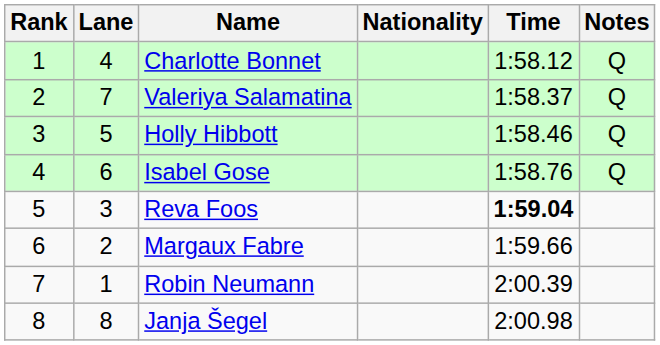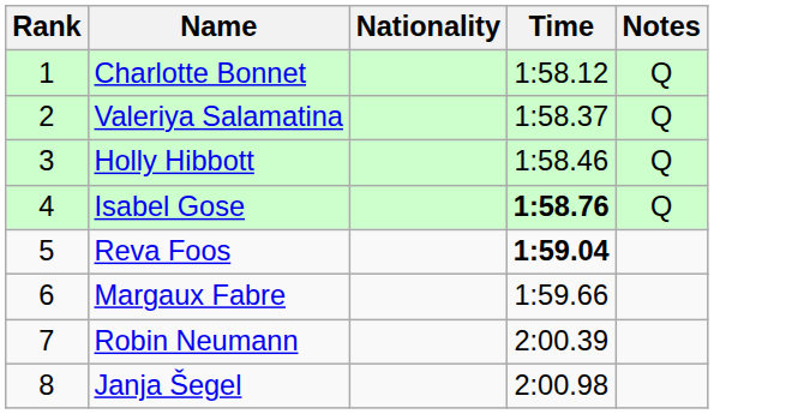 <table class="wikitable sortable" style="text-align:center">
 <tr>
 <th>Rank</th>
-<th>Lane</th>
 <th>Name</th>
 <th>Nationality</th>
 <th>Time</th>
 <th>Notes</th>
 </tr>
 <tr bgcolor=ccffcc>
 <td>1</td>
-<td>4</td>
 <td align=left><a href='#'>Charlotte Bonnet</a></td>
 <td align=left></td>
 <td>1:58.12</td>
 <td>Q</td>
 </tr>
 <tr bgcolor=ccffcc>
 <td>2</td>
-<td>7</td>
 <td align=left><a href='#'>Valeriya Salamatina</a></td>
 <td align=left></td>
 <td>1:58.37</td>
 <td>Q</td>
 </tr>
 <tr bgcolor=ccffcc>
 <td>3</td>
-<td>5</td>
 <td align=left><a href='#'>Holly Hibbott</a></td>
 <td align=left></td>
 <td>1:58.46</td>
 <td>Q</td>
 </tr>
 <tr bgcolor=ccffcc>
 <td>4</td>
-<td>6</td>
 <td align=left><a href='#'>Isabel Gose</a></td>
 <td align=left></td>
-<td>1:58.76</td>
+<td><strong>1:58.76</strong></td>
 <td>Q</td>
 </tr>
 <tr>
 <td>5</td>
-<td>3</td>
 <td align=left><a href='#'>Reva Foos</a></td>
 <td align=left></td>
 <td><strong>1:59.04</strong></td>
 <td></td>
 </tr>
 <tr>
 <td>6</td>
-<td>2</td>
 <td align=left><a href='#'>Margaux Fabre</a></td>
 <td align=left></td>
 <td>1:59.66</td>
 <td></td>
 </tr>
 <tr>
 <td>7</td>
-<td>1</td>
 <td align=left><a href='#'>Robin Neumann</a></td>
 <td align=left></td>
 <td>2:00.39</td>
 <td></td>
 </tr>
 <tr>
 <td>8</td>
-<td>8</td>
 <td align=left><a href='#'>Janja Šegel</a></td>
 <td align=left></td>
 <td>2:00.98</td>
 <td></td>
 </tr>
 </table>
